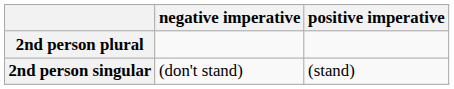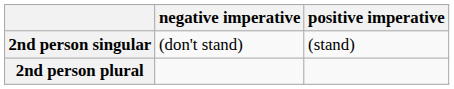 <table class="wikitable">
 <tr>
 <th></th>
 <th>negative imperative</th>
 <th>positive imperative</th>
 </tr>
 <tr>
+<th>2nd person singular</th>
+<td> (don't stand)</td>
+<td> (stand)</td>
+</tr>
+<tr>
 <th>2nd person plural</th>
 <td></td>
 <td></td>
 </tr>
-<tr>
-<th>2nd person singular</th>
-<td> (don't stand)</td>
-<td> (stand)</td>
-</tr>
 </table>
